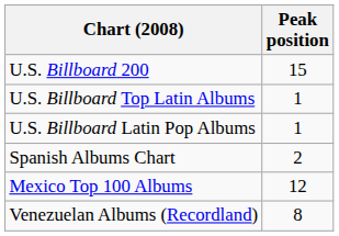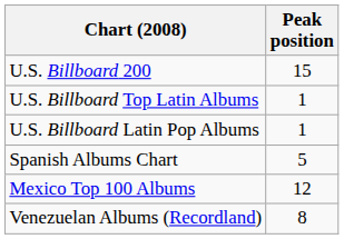 <table class="wikitable">
 <tr>
 <th>Chart (2008)</th>
 <th>Peak<br>position</th>
 </tr>
 <tr>
 <td>U.S. <a href='#'><em>Billboard</em> 200</a></td>
 <td style="text-align:center;">15</td>
 </tr>
 <tr>
 <td>U.S. <em>Billboard</em> <a href='#'>Top Latin Albums</a></td>
 <td style="text-align:center;">1</td>
 </tr>
 <tr>
 <td>U.S. <em>Billboard</em> Latin Pop Albums</td>
 <td style="text-align:center;">1</td>
 </tr>
 <tr>
 <td>Spanish Albums Chart</td>
-<td style="text-align:center;">2</td>
+<td style="text-align:center;">5</td>
 </tr>
 <tr>
 <td><a href='#'>Mexico Top 100 Albums</a></td>
 <td style="text-align:center;">12</td>
 </tr>
 <tr>
 <td>Venezuelan Albums (<a href='#'>Recordland</a>)</td>
 <td style="text-align:center;">8</td>
 </tr>
 </table>
